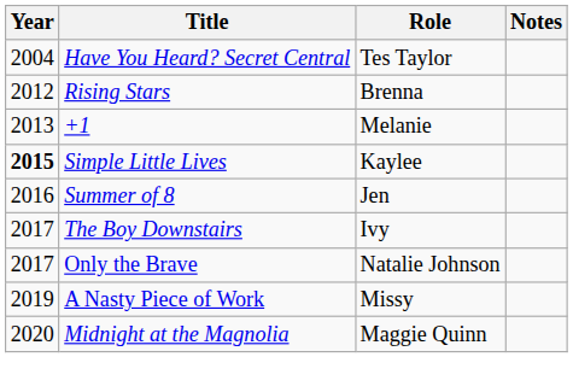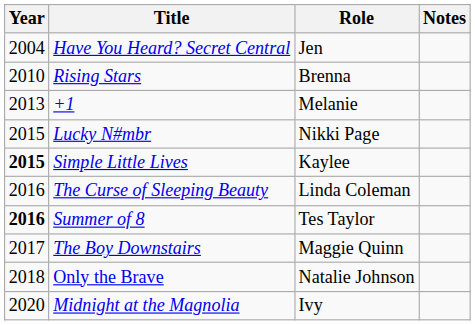 <table class="wikitable sortable">
 <tr>
 <th>Year</th>
 <th>Title</th>
 <th>Role</th>
 <th class="unsortable">Notes</th>
 </tr>
 <tr>
 <td>2004</td>
 <td><em><a href='#'>Have You Heard? Secret Central</a></em></td>
-<td>Tes Taylor</td>
+<td>Jen</td>
 <td></td>
 </tr>
 <tr>
-<td>2012</td>
+<td>2010</td>
 <td><em><a href='#'>Rising Stars</a></em></td>
 <td>Brenna</td>
 <td></td>
 </tr>
 <tr>
 <td>2013</td>
 <td><em><a href='#'>+1</a></em></td>
 <td>Melanie</td>
 <td></td>
 </tr>
 <tr>
+<td>2015</td>
+<td><em><a href='#'>Lucky N#mbr</a></em></td>
+<td>Nikki Page</td>
+<td></td>
+</tr>
+<tr>
 <td><strong>2015</strong></td>
 <td><em><a href='#'>Simple Little Lives</a></em></td>
 <td>Kaylee</td>
 <td></td>
 </tr>
 <tr>
 <td>2016</td>
+<td data-sort-value="Curse of Sleeping Beauty, The"><em><a href='#'>The Curse of Sleeping Beauty</a></em></td>
+<td>Linda Coleman</td>
+<td></td>
+</tr>
+<tr>
+<td><strong>2016</strong></td>
 <td><em><a href='#'>Summer of 8</a></em></td>
-<td>Jen</td>
+<td>Tes Taylor</td>
 <td></td>
 </tr>
 <tr>
 <td>2017</td>
 <td data-sort-value="Boy Downstairs, The"><em><a href='#'>The Boy Downstairs</a></em></td>
-<td>Ivy</td>
+<td>Maggie Quinn</td>
 <td></td>
 </tr>
 <tr>
-<td>2017</td>
+<td>2018</td>
 <td><em><a href='#'></em>Only the Brave<em></a></em></td>
 <td>Natalie Johnson</td>
 <td></td>
 </tr>
 <tr>
-<td>2019</td>
-<td data-sort-value="Nasty Piece of Work, A"><em><a href='#'></em>A Nasty Piece of Work<em></a></em></td>
-<td>Missy</td>
-<td></td>
-</tr>
-<tr>
 <td>2020</td>
 <td><em><a href='#'>Midnight at the Magnolia</a></em></td>
-<td>Maggie Quinn</td>
+<td>Ivy</td>
 <td></td>
 </tr>
 </table>
